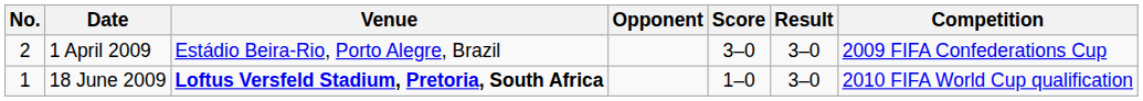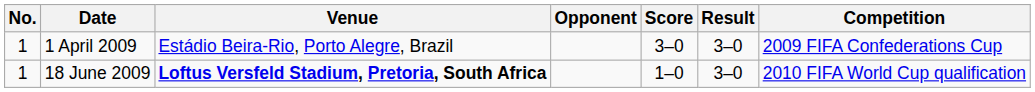 <table class="wikitable sortable">
 <tr>
 <th scope="col">No.</th>
 <th scope="col">Date</th>
 <th scope="col">Venue</th>
 <th scope="col">Opponent</th>
 <th scope="col">Score</th>
 <th scope="col">Result</th>
 <th scope="col">Competition</th>
 </tr>
 <tr>
-<td style="text-align:center">2</td>
+<td style="text-align:center">1</td>
 <td>1 April 2009</td>
 <td><a href='#'>Estádio Beira-Rio</a>, <a href='#'>Porto Alegre</a>, Brazil</td>
 <td></td>
 <td style="text-align:center">3–0</td>
 <td style="text-align:center">3–0</td>
 <td><a href='#'>2009 FIFA Confederations Cup</a></td>
 </tr>
 <tr>
 <td style="text-align:center">1</td>
 <td>18 June 2009</td>
 <td><strong><a href='#'>Loftus Versfeld Stadium</a>, <a href='#'>Pretoria</a>, South Africa</strong></td>
 <td></td>
 <td style="text-align:center">1–0</td>
 <td style="text-align:center">3–0</td>
 <td><a href='#'>2010 FIFA World Cup qualification</a></td>
 </tr>
 </table>
